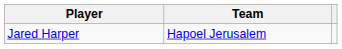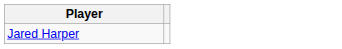 <table class="wikitable">
 <tr>
 <th style="width:200px;">Player</th>
-<th style="width:210px;">Team</th>
 <th></th>
 </tr>
 <tr>
 <td> <a href='#'>Jared Harper</a></td>
-<td> <a href='#'>Hapoel Jerusalem</a></td>
 <td style="text-align:center;"></td>
 </tr>
 </table>
